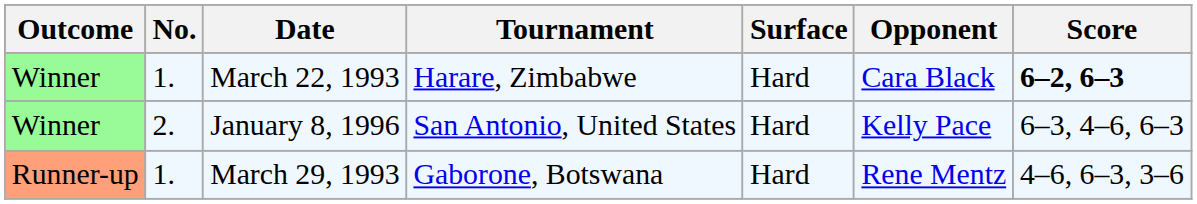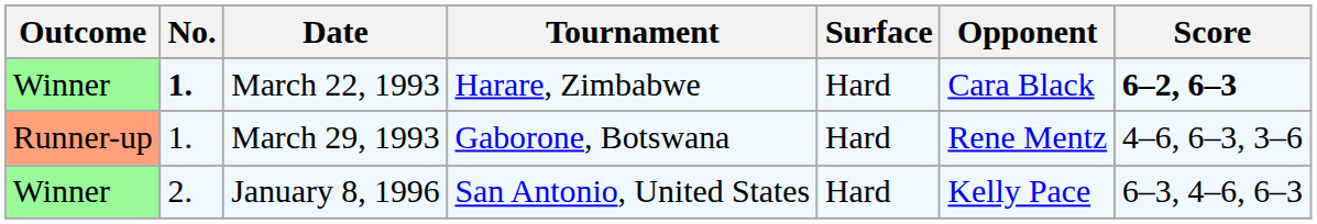 <table class="sortable wikitable" style=font-size:97%>
 <tr>
 <th>Outcome</th>
 <th>No.</th>
 <th>Date</th>
 <th>Tournament</th>
 <th>Surface</th>
 <th>Opponent</th>
 <th>Score</th>
 </tr>
 <tr style="background:#f0f8ff;">
 <td bgcolor="98FB98">Winner</td>
-<td>1.</td>
+<td><strong>1.</strong></td>
 <td>March 22, 1993</td>
 <td><a href='#'>Harare</a>, Zimbabwe</td>
 <td>Hard</td>
 <td> <a href='#'>Cara Black</a></td>
 <td><strong>6–2, 6–3</strong></td>
+</tr>
+<tr style="background:#f0f8ff;">
+<td style="background:#ffa07a;">Runner-up</td>
+<td>1.</td>
+<td>March 29, 1993</td>
+<td><a href='#'>Gaborone</a>, Botswana</td>
+<td>Hard</td>
+<td> <a href='#'>Rene Mentz</a></td>
+<td>4–6, 6–3, 3–6</td>
 </tr>
 <tr style="background:#f0f8ff;">
 <td bgcolor="98FB98">Winner</td>
 <td>2.</td>
 <td>January 8, 1996</td>
 <td><a href='#'>San Antonio</a>, United States</td>
 <td>Hard</td>
 <td> <a href='#'>Kelly Pace</a></td>
 <td>6–3, 4–6, 6–3</td>
 </tr>
-<tr style="background:#f0f8ff;">
-<td style="background:#ffa07a;">Runner-up</td>
-<td>1.</td>
-<td>March 29, 1993</td>
-<td><a href='#'>Gaborone</a>, Botswana</td>
-<td>Hard</td>
-<td> <a href='#'>Rene Mentz</a></td>
-<td>4–6, 6–3, 3–6</td>
-</tr>
 </table>
